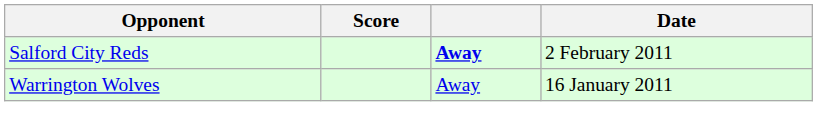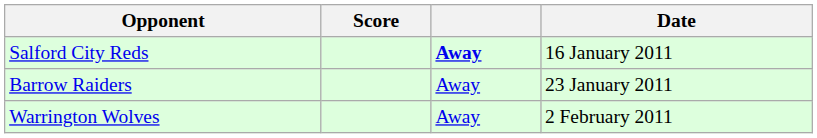 <table class="wikitable" style="font-size:95%;" width="50%">
 <tr>
 <th>Opponent</th>
 <th>Score</th>
 <th></th>
 <th>Date</th>
 </tr>
 <tr bgcolor="#ddffdd">
 <td> <a href='#'>Salford City Reds</a></td>
 <td></td>
 <td><strong><a href='#'>Away</a></strong></td>
-<td>2 February 2011</td>
+<td>16 January 2011</td>
+</tr>
+<tr bgcolor="#ddffdd">
+<td> <a href='#'>Barrow Raiders</a></td>
+<td></td>
+<td><a href='#'>Away</a></td>
+<td>23 January 2011</td>
 </tr>
 <tr bgcolor="#ddffdd">
 <td> <a href='#'>Warrington Wolves</a></td>
 <td></td>
 <td><a href='#'>Away</a></td>
-<td>16 January 2011</td>
+<td>2 February 2011</td>
 </tr>
 </table>
